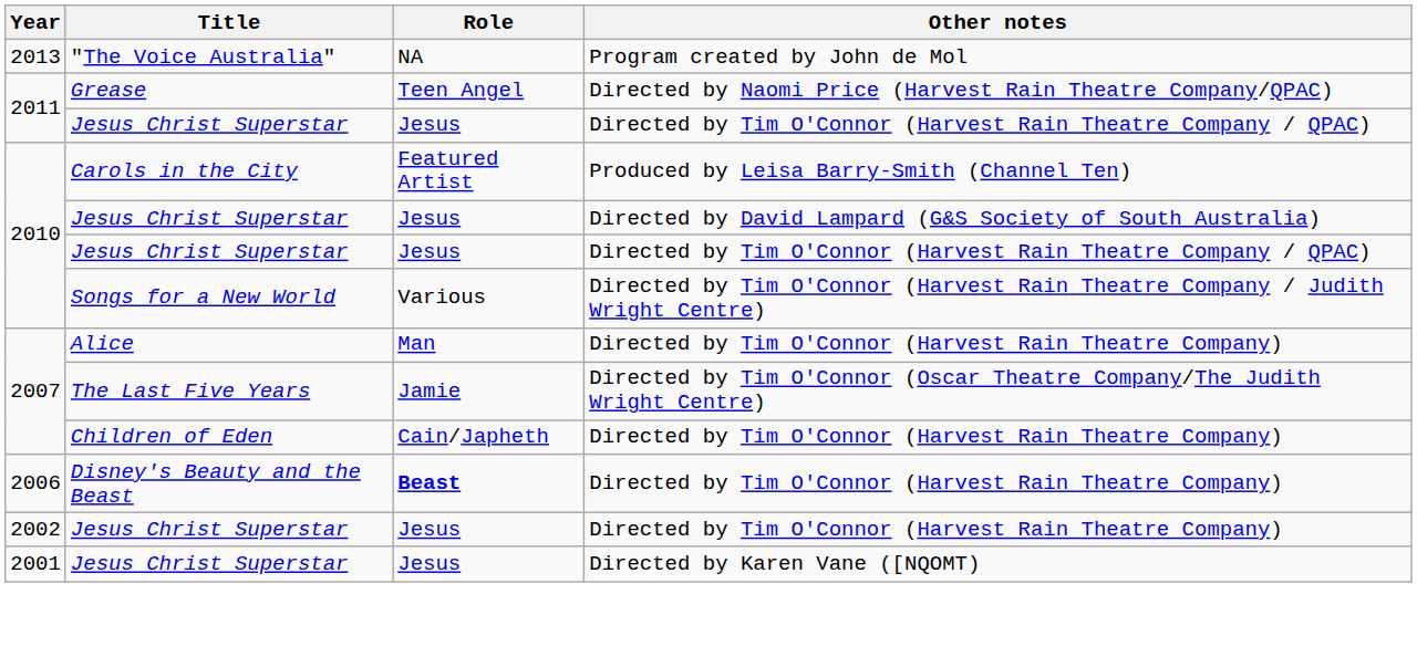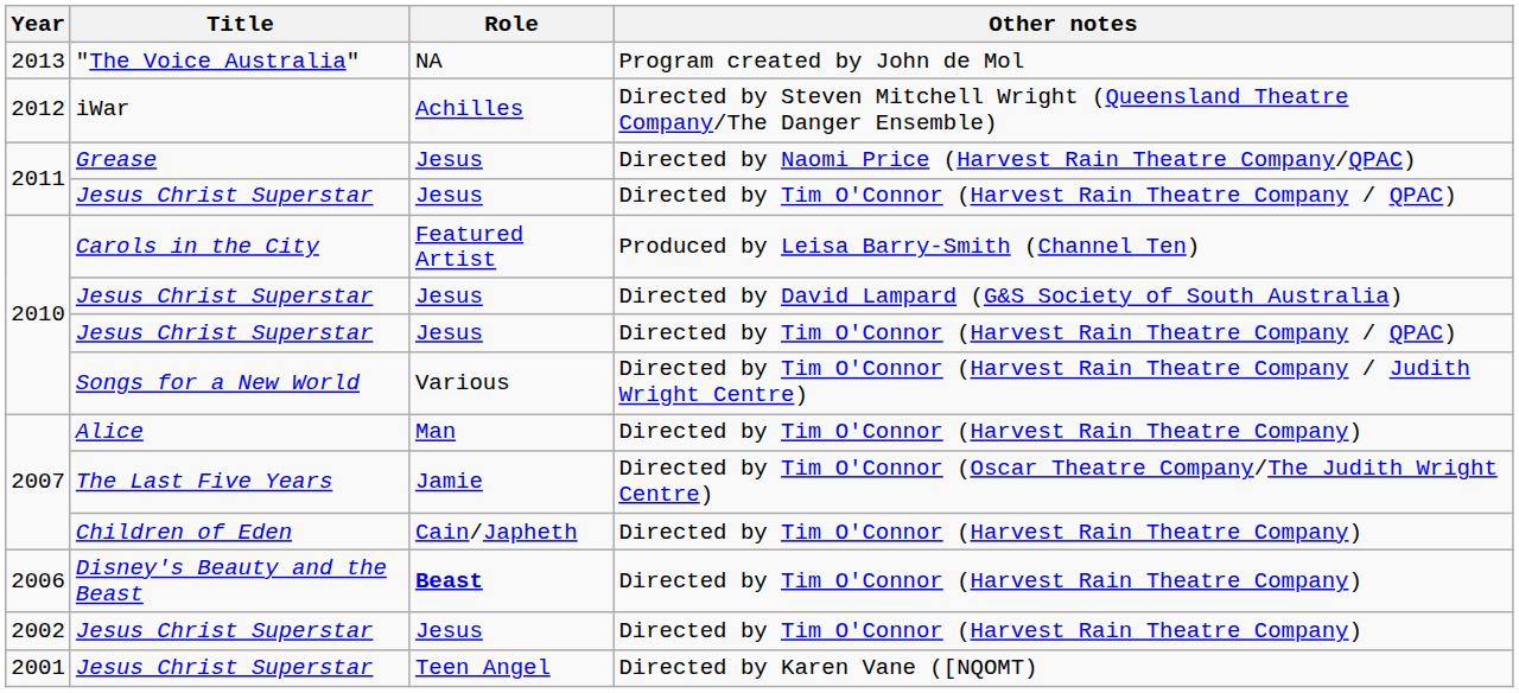 <table class="wikitable">
 <tr>
 <th>Year</th>
 <th>Title</th>
 <th>Role</th>
 <th>Other notes</th>
 </tr>
 <tr>
 <td>2013</td>
 <td>"<a href='#'>The Voice Australia</a>"</td>
 <td>NA</td>
 <td>Program created by John de Mol</td>
 </tr>
 <tr>
+<td>2012</td>
+<td>iWar</td>
+<td><a href='#'>Achilles</a></td>
+<td>Directed by Steven Mitchell Wright (<a href='#'>Queensland Theatre Company</a>/The Danger Ensemble)</td>
+</tr>
+<tr>
 <td rowspan="2">2011</td>
 <td><em><a href='#'>Grease</a></em></td>
-<td><a href='#'>Teen Angel</a></td>
+<td><a href='#'>Jesus</a></td>
 <td>Directed by <a href='#'>Naomi Price</a> (<a href='#'>Harvest Rain Theatre Company</a>/<a href='#'>QPAC</a>)</td>
 </tr>
 <tr>
 <td><em><a href='#'>Jesus Christ Superstar</a></em></td>
 <td><a href='#'>Jesus</a></td>
 <td>Directed by <a href='#'>Tim O'Connor</a> (<a href='#'>Harvest Rain Theatre Company</a> / <a href='#'>QPAC</a>)</td>
 </tr>
 <tr>
 <td rowspan="4">2010</td>
 <td><em><a href='#'>Carols in the City</a></em></td>
 <td><a href='#'>Featured Artist</a></td>
 <td>Produced by <a href='#'>Leisa Barry-Smith</a> (<a href='#'>Channel Ten</a>)</td>
 </tr>
 <tr>
 <td><em><a href='#'>Jesus Christ Superstar</a></em></td>
 <td><a href='#'>Jesus</a></td>
 <td>Directed by <a href='#'>David Lampard</a> (<a href='#'>G&S Society of South Australia</a>)</td>
 </tr>
 <tr>
 <td><em><a href='#'>Jesus Christ Superstar</a></em></td>
 <td><a href='#'>Jesus</a></td>
 <td>Directed by <a href='#'>Tim O'Connor</a> (<a href='#'>Harvest Rain Theatre Company</a> / <a href='#'>QPAC</a>)</td>
 </tr>
 <tr>
 <td><em><a href='#'>Songs for a New World</a></em></td>
 <td>Various</td>
 <td>Directed by <a href='#'>Tim O'Connor</a> (<a href='#'>Harvest Rain Theatre Company</a> / <a href='#'>Judith Wright Centre</a>)</td>
 </tr>
 <tr>
 <td rowspan="3">2007</td>
 <td><em><a href='#'>Alice</a></em></td>
 <td><a href='#'>Man</a></td>
 <td>Directed by <a href='#'>Tim O'Connor</a> (<a href='#'>Harvest Rain Theatre Company</a>)</td>
 </tr>
 <tr>
 <td><em><a href='#'>The Last Five Years</a></em></td>
 <td><a href='#'>Jamie</a></td>
 <td>Directed by <a href='#'>Tim O'Connor</a> (<a href='#'>Oscar Theatre Company</a>/<a href='#'>The Judith Wright Centre</a>)</td>
 </tr>
 <tr>
 <td><em><a href='#'>Children of Eden</a></em></td>
 <td><a href='#'>Cain</a>/<a href='#'>Japheth</a></td>
 <td>Directed by <a href='#'>Tim O'Connor</a> (<a href='#'>Harvest Rain Theatre Company</a>)</td>
 </tr>
 <tr>
 <td>2006</td>
 <td><em><a href='#'>Disney's Beauty and the Beast</a></em></td>
 <td><strong><a href='#'>Beast</a></strong></td>
 <td>Directed by <a href='#'>Tim O'Connor</a> (<a href='#'>Harvest Rain Theatre Company</a>)</td>
 </tr>
 <tr>
 <td>2002</td>
 <td><em><a href='#'>Jesus Christ Superstar</a></em></td>
 <td><a href='#'>Jesus</a></td>
 <td>Directed by <a href='#'>Tim O'Connor</a> (<a href='#'>Harvest Rain Theatre Company</a>)</td>
 </tr>
 <tr>
 <td>2001</td>
 <td><em><a href='#'>Jesus Christ Superstar</a></em></td>
-<td><a href='#'>Jesus</a></td>
+<td><a href='#'>Teen Angel</a></td>
 <td>Directed by Karen Vane ([NQOMT)</td>
 </tr>
 </table>
